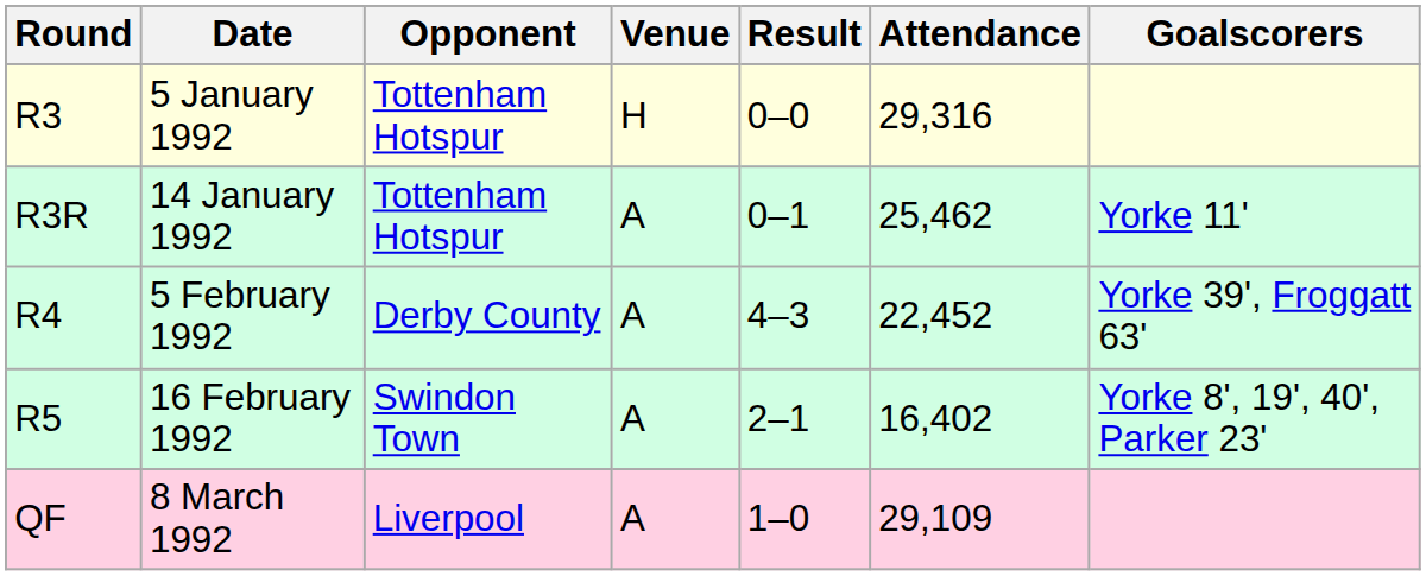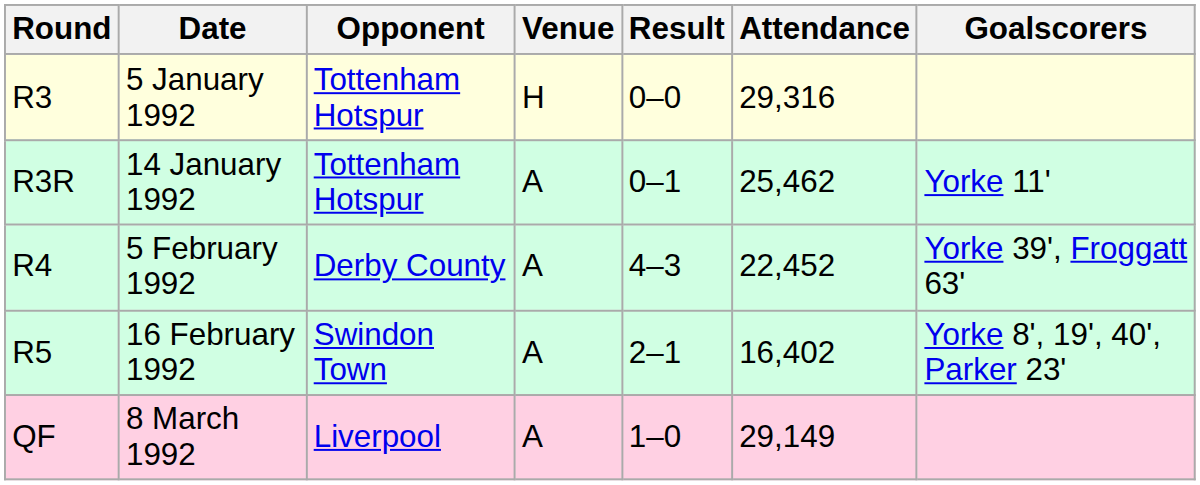 <table class="wikitable">
 <tr>
 <th>Round</th>
 <th>Date</th>
 <th>Opponent</th>
 <th>Venue</th>
 <th>Result</th>
 <th>Attendance</th>
 <th>Goalscorers</th>
 </tr>
 <tr style="background-color: #ffffdd;">
 <td>R3</td>
 <td>5 January 1992</td>
 <td><a href='#'>Tottenham Hotspur</a></td>
 <td>H</td>
 <td>0–0</td>
 <td>29,316</td>
 <td></td>
 </tr>
 <tr style="background-color: #d0ffe3;">
 <td>R3R</td>
 <td>14 January 1992</td>
 <td><a href='#'>Tottenham Hotspur</a></td>
 <td>A</td>
 <td>0–1</td>
 <td>25,462</td>
 <td><a href='#'>Yorke</a> 11'</td>
 </tr>
 <tr style="background-color: #d0ffe3;">
 <td>R4</td>
 <td>5 February 1992</td>
 <td><a href='#'>Derby County</a></td>
 <td>A</td>
 <td>4–3</td>
 <td>22,452</td>
 <td><a href='#'>Yorke</a> 39', <a href='#'>Froggatt</a> 63'</td>
 </tr>
 <tr style="background-color: #d0ffe3;">
 <td>R5</td>
 <td>16 February 1992</td>
 <td><a href='#'>Swindon Town</a></td>
 <td>A</td>
 <td>2–1</td>
 <td>16,402</td>
 <td><a href='#'>Yorke</a> 8', 19', 40', <a href='#'>Parker</a> 23'</td>
 </tr>
 <tr style="background-color: #ffd0e3;">
 <td>QF</td>
 <td>8 March 1992</td>
 <td><a href='#'>Liverpool</a></td>
 <td>A</td>
 <td>1–0</td>
-<td>29,109</td>
+<td>29,149</td>
 <td></td>
 </tr>
 </table>
